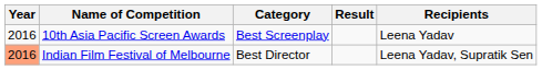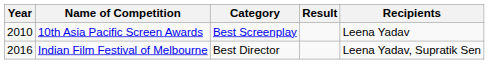 <table class=wikitable>
 <tr>
 <th>Year</th>
 <th>Name of Competition</th>
 <th>Category</th>
 <th>Result</th>
 <th>Recipients</th>
 </tr>
 <tr>
-<td>2016</td>
+<td>2010</td>
 <td><a href='#'>10th Asia Pacific Screen Awards</a></td>
 <td><a href='#'>Best Screenplay</a></td>
 <td></td>
 <td>Leena Yadav</td>
 </tr>
 <tr>
-<td style="background: lightsalmon;">2016</td>
+<td>2016</td>
 <td><a href='#'>Indian Film Festival of Melbourne</a></td>
 <td>Best Director</td>
 <td></td>
 <td>Leena Yadav, Supratik Sen</td>
 </tr>
 </table>
